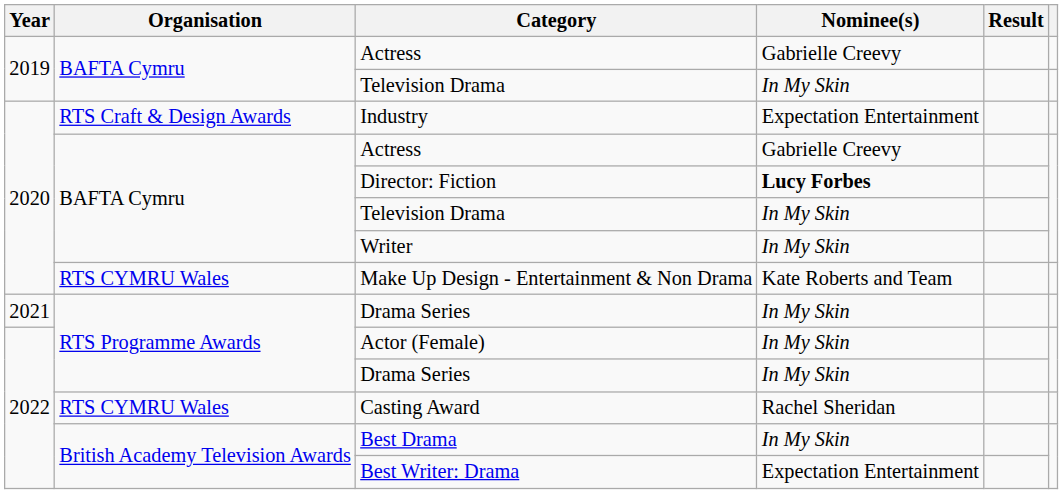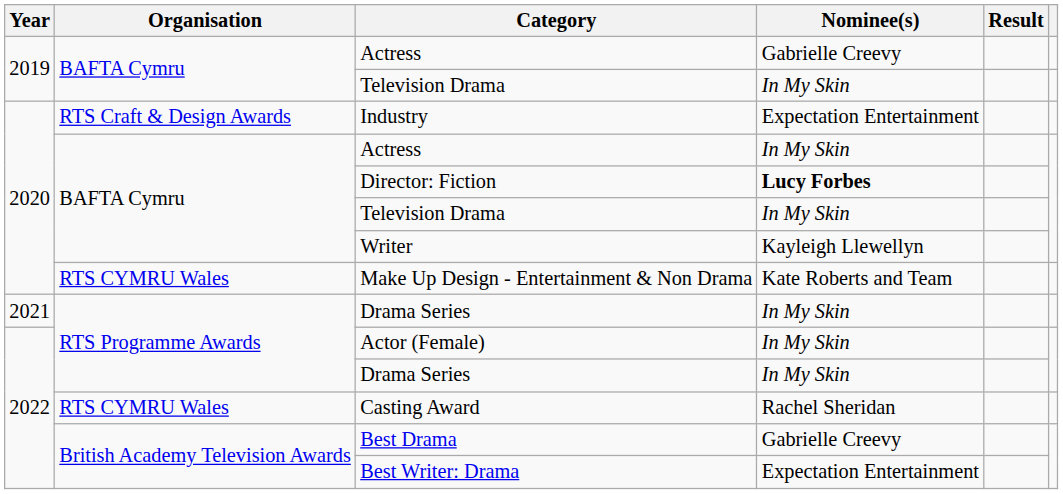 <table class="wikitable">
 <tr>
 <th>Year</th>
 <th>Organisation</th>
 <th>Category</th>
 <th>Nominee(s)</th>
 <th>Result</th>
 <th></th>
 </tr>
 <tr>
 <td rowspan="2" align="center">2019</td>
 <td rowspan="2"><a href='#'>BAFTA Cymru</a></td>
 <td>Actress</td>
 <td>Gabrielle Creevy</td>
 <td></td>
 <td align="center"></td>
 </tr>
 <tr>
 <td>Television Drama</td>
 <td><em>In My Skin</em></td>
 <td></td>
 <td align="center"></td>
 </tr>
 <tr>
 <td rowspan="6" align="center">2020</td>
 <td><a href='#'>RTS Craft & Design Awards</a></td>
 <td>Industry</td>
 <td>Expectation Entertainment</td>
 <td></td>
 <td align="center"></td>
 </tr>
 <tr>
 <td rowspan="4">BAFTA Cymru</td>
 <td>Actress</td>
-<td>Gabrielle Creevy</td>
+<td><em>In My Skin</em></td>
 <td></td>
 <td rowspan="4" align="center"></td>
 </tr>
 <tr>
 <td>Director: Fiction</td>
 <td><strong>Lucy Forbes</strong></td>
 <td></td>
 </tr>
 <tr>
 <td>Television Drama</td>
 <td><em>In My Skin</em></td>
 <td></td>
 </tr>
 <tr>
 <td>Writer</td>
-<td><em>In My Skin</em></td>
+<td>Kayleigh Llewellyn</td>
 <td></td>
 </tr>
 <tr>
 <td><a href='#'>RTS CYMRU Wales</a></td>
 <td>Make Up Design - Entertainment & Non Drama</td>
 <td>Kate Roberts and Team</td>
 <td></td>
 <td></td>
 </tr>
 <tr>
 <td>2021</td>
 <td rowspan="3"><a href='#'>RTS Programme Awards</a></td>
 <td>Drama Series</td>
 <td><em>In My Skin</em></td>
 <td></td>
 <td align="center"></td>
 </tr>
 <tr>
 <td rowspan="5">2022</td>
 <td>Actor (Female)</td>
 <td><em>In My Skin</em></td>
 <td></td>
 <td rowspan="2" align="center"></td>
 </tr>
 <tr>
 <td>Drama Series</td>
 <td><em>In My Skin</em></td>
 <td></td>
 </tr>
 <tr>
 <td><a href='#'>RTS CYMRU Wales</a></td>
 <td>Casting Award</td>
 <td>Rachel Sheridan</td>
 <td></td>
 <td></td>
 </tr>
 <tr>
 <td rowspan="2"><a href='#'>British Academy Television Awards</a></td>
 <td><a href='#'>Best Drama</a></td>
-<td><em>In My Skin</em></td>
+<td>Gabrielle Creevy</td>
 <td></td>
 <td rowspan="2" align="center"></td>
 </tr>
 <tr>
 <td><a href='#'>Best Writer: Drama</a></td>
 <td>Expectation Entertainment</td>
 <td></td>
 </tr>
 </table>
